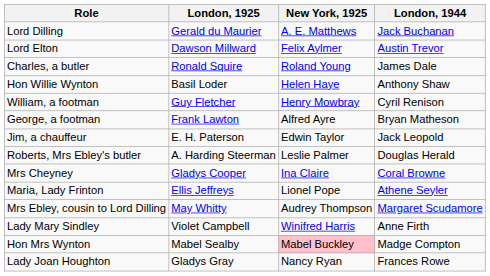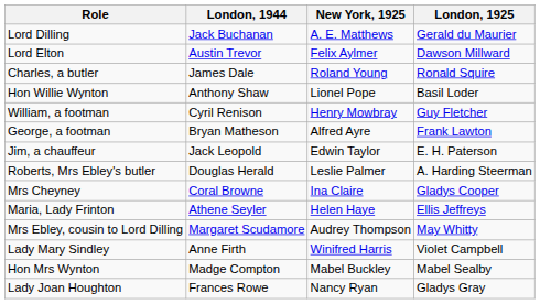 <table class="wikitable plainrowheaders" style="text-align: left; margin-right: 0;">
 <tr>
 <th scope="col">Role</th>
+<th scope="col">London, 1944</th>
+<th scope="col">New York, 1925</th>
 <th scope="col">London, 1925</th>
-<th scope="col">New York, 1925</th>
-<th scope="col">London, 1944</th>
 </tr>
 <tr>
 <td>Lord Dilling</td>
+<td><a href='#'>Jack Buchanan</a></td>
+<td><a href='#'>A. E. Matthews</a></td>
 <td><a href='#'>Gerald du Maurier</a></td>
-<td><a href='#'>A. E. Matthews</a></td>
-<td><a href='#'>Jack Buchanan</a></td>
 </tr>
 <tr>
 <td>Lord Elton</td>
+<td><a href='#'>Austin Trevor</a></td>
+<td><a href='#'>Felix Aylmer</a></td>
 <td><a href='#'>Dawson Millward</a></td>
-<td><a href='#'>Felix Aylmer</a></td>
-<td><a href='#'>Austin Trevor</a></td>
 </tr>
 <tr>
 <td>Charles, a butler</td>
+<td>James Dale</td>
+<td><a href='#'>Roland Young</a></td>
 <td><a href='#'>Ronald Squire</a></td>
-<td><a href='#'>Roland Young</a></td>
-<td>James Dale</td>
 </tr>
 <tr>
 <td>Hon Willie Wynton</td>
+<td>Anthony Shaw</td>
+<td>Lionel Pope</td>
 <td>Basil Loder</td>
-<td><a href='#'>Helen Haye</a></td>
-<td>Anthony Shaw</td>
 </tr>
 <tr>
 <td>William, a footman</td>
+<td>Cyril Renison</td>
+<td><a href='#'>Henry Mowbray</a></td>
 <td><a href='#'>Guy Fletcher</a></td>
-<td><a href='#'>Henry Mowbray</a></td>
-<td>Cyril Renison</td>
 </tr>
 <tr>
 <td>George, a footman</td>
+<td>Bryan Matheson</td>
+<td>Alfred Ayre</td>
 <td><a href='#'>Frank Lawton</a></td>
-<td>Alfred Ayre</td>
-<td>Bryan Matheson</td>
 </tr>
 <tr>
 <td>Jim, a chauffeur</td>
+<td>Jack Leopold</td>
+<td>Edwin Taylor</td>
 <td>E. H. Paterson</td>
-<td>Edwin Taylor</td>
-<td>Jack Leopold</td>
 </tr>
 <tr>
 <td>Roberts, Mrs Ebley's butler</td>
+<td>Douglas Herald</td>
+<td>Leslie Palmer</td>
 <td>A. Harding Steerman</td>
-<td>Leslie Palmer</td>
-<td>Douglas Herald</td>
 </tr>
 <tr>
 <td>Mrs Cheyney</td>
+<td><a href='#'>Coral Browne</a></td>
+<td><a href='#'>Ina Claire</a></td>
 <td><a href='#'>Gladys Cooper</a></td>
-<td><a href='#'>Ina Claire</a></td>
-<td><a href='#'>Coral Browne</a></td>
 </tr>
 <tr>
 <td>Maria, Lady Frinton</td>
+<td><a href='#'>Athene Seyler</a></td>
+<td><a href='#'>Helen Haye</a></td>
 <td><a href='#'>Ellis Jeffreys</a></td>
-<td>Lionel Pope</td>
-<td><a href='#'>Athene Seyler</a></td>
 </tr>
 <tr>
 <td>Mrs Ebley, cousin to Lord Dilling</td>
+<td><a href='#'>Margaret Scudamore</a></td>
+<td>Audrey Thompson</td>
 <td><a href='#'>May Whitty</a></td>
-<td>Audrey Thompson</td>
-<td><a href='#'>Margaret Scudamore</a></td>
 </tr>
 <tr>
 <td>Lady Mary Sindley</td>
+<td>Anne Firth</td>
+<td><a href='#'>Winifred Harris</a></td>
 <td>Violet Campbell</td>
-<td><a href='#'>Winifred Harris</a></td>
-<td>Anne Firth</td>
 </tr>
 <tr>
 <td>Hon Mrs Wynton</td>
+<td>Madge Compton</td>
+<td>Mabel Buckley</td>
 <td>Mabel Sealby</td>
-<td style="background: pink;">Mabel Buckley</td>
-<td>Madge Compton</td>
 </tr>
 <tr>
 <td>Lady Joan Houghton</td>
+<td>Frances Rowe</td>
+<td>Nancy Ryan</td>
 <td>Gladys Gray</td>
-<td>Nancy Ryan</td>
-<td>Frances Rowe</td>
 </tr>
 </table>
